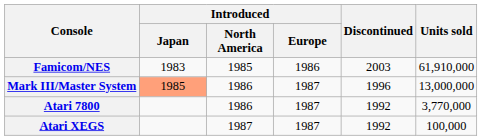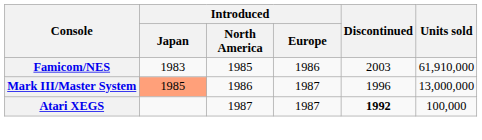 <table class="wikitable" style="margin: 1em auto 1em auto;">
 <tr>
 <th rowspan="2">Console</th>
 <th colspan="3">Introduced</th>
 <th rowspan="2">Discontinued</th>
 <th rowspan="2">Units sold</th>
 </tr>
 <tr>
 <th style="width:5em;">Japan</th>
 <th style="width:5em;">North America</th>
 <th style="width:5em;">Europe</th>
 </tr>
 <tr style="text-align: center;">
 <th><a href='#'>Famicom/NES</a></th>
 <td>1983</td>
 <td>1985</td>
 <td>1986</td>
 <td>2003</td>
 <td>61,910,000</td>
 </tr>
 <tr style="text-align: center;">
 <th><a href='#'>Mark III/Master System</a></th>
 <td style="background: lightsalmon;">1985</td>
 <td>1986</td>
 <td>1987</td>
 <td>1996</td>
 <td>13,000,000</td>
 </tr>
 <tr style="text-align: center;">
-<th><a href='#'>Atari 7800</a></th>
-<td></td>
-<td>1986</td>
-<td>1987</td>
-<td>1992</td>
-<td>3,770,000</td>
-</tr>
-<tr style="text-align: center;">
 <th><a href='#'>Atari XEGS</a></th>
 <td></td>
 <td>1987</td>
 <td>1987</td>
-<td>1992</td>
+<td><strong>1992</strong></td>
 <td>100,000</td>
 </tr>
 </table>
